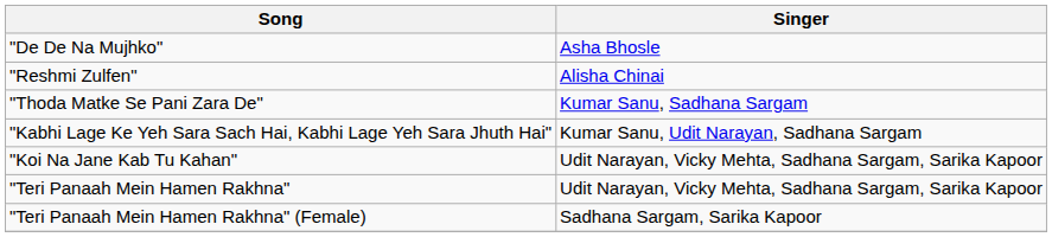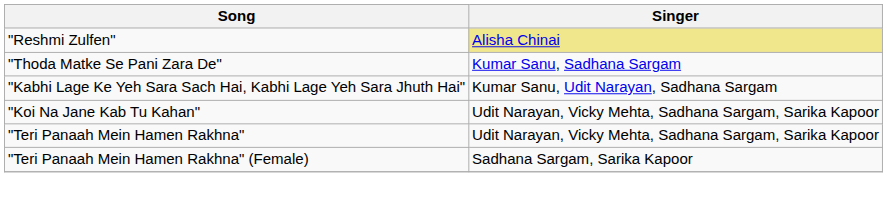 <table class="wikitable">
 <tr>
 <th>Song</th>
 <th>Singer</th>
 </tr>
 <tr>
-<td>"De De Na Mujhko"</td>
-<td><a href='#'>Asha Bhosle</a></td>
-</tr>
-<tr>
 <td>"Reshmi Zulfen"</td>
-<td><a href='#'>Alisha Chinai</a></td>
+<td style="background: khaki;"><a href='#'>Alisha Chinai</a></td>
 </tr>
 <tr>
 <td>"Thoda Matke Se Pani Zara De"</td>
 <td><a href='#'>Kumar Sanu</a>, <a href='#'>Sadhana Sargam</a></td>
 </tr>
 <tr>
 <td>"Kabhi Lage Ke Yeh Sara Sach Hai, Kabhi Lage Yeh Sara Jhuth Hai"</td>
 <td>Kumar Sanu, <a href='#'>Udit Narayan</a>, Sadhana Sargam</td>
 </tr>
 <tr>
 <td>"Koi Na Jane Kab Tu Kahan"</td>
 <td>Udit Narayan, Vicky Mehta, Sadhana Sargam, Sarika Kapoor</td>
 </tr>
 <tr>
 <td>"Teri Panaah Mein Hamen Rakhna"</td>
 <td>Udit Narayan, Vicky Mehta, Sadhana Sargam, Sarika Kapoor</td>
 </tr>
 <tr>
 <td>"Teri Panaah Mein Hamen Rakhna" (Female)</td>
 <td>Sadhana Sargam, Sarika Kapoor</td>
 </tr>
 <tr>
 </tr>
 </table>
